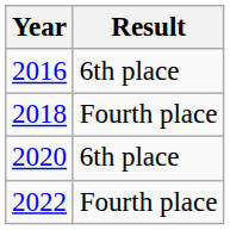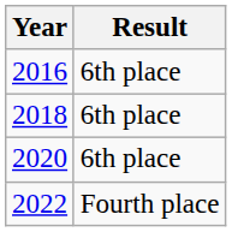 <table class="wikitable">
 <tr>
 <th>Year</th>
 <th>Result</th>
 </tr>
 <tr>
 <td><a href='#'>2016</a></td>
 <td>6th place</td>
 </tr>
 <tr>
 <td><a href='#'>2018</a></td>
-<td>Fourth place</td>
+<td>6th place</td>
 </tr>
 <tr>
 <td><a href='#'>2020</a></td>
 <td>6th place</td>
 </tr>
 <tr>
 <td><a href='#'>2022</a></td>
 <td>Fourth place</td>
 </tr>
 </table>
